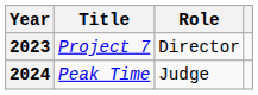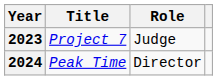 <table class="wikitable sortable plainrowheaders">
 <tr>
 <th scope="col">Year</th>
 <th scope="col">Title</th>
 <th scope="col">Role</th>
 <th scope="col" class="unsortable"></th>
 </tr>
 <tr>
 <th scope="row">2023</th>
 <td><em><a href='#'>Project 7</a></em></td>
-<td>Director</td>
+<td>Judge</td>
 <td style="text-align:center"></td>
 </tr>
 <tr>
 <th scope="row">2024</th>
 <td><em><a href='#'>Peak Time</a></em></td>
-<td>Judge</td>
+<td>Director</td>
 <td style="text-align:center"></td>
 </tr>
 </table>
